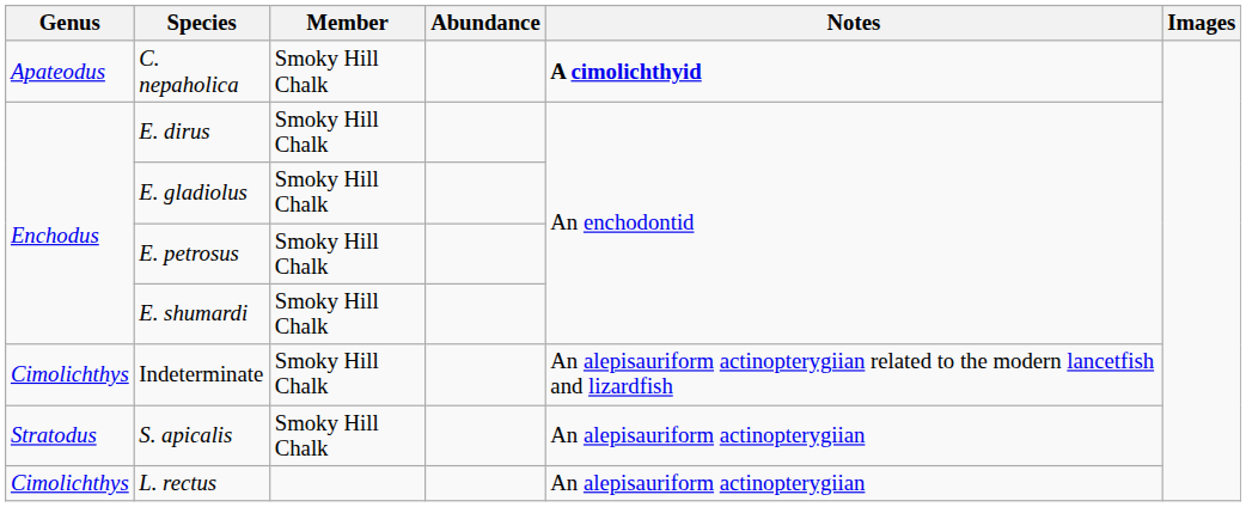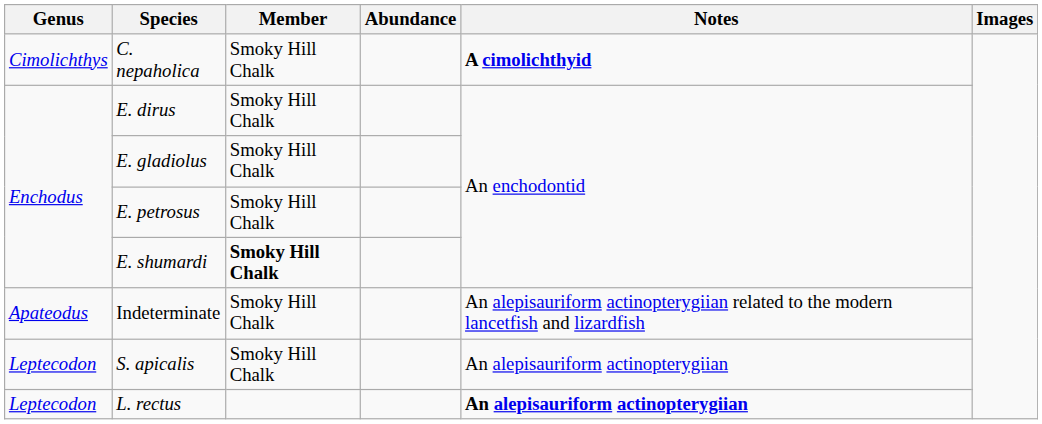 <table class="wikitable" style="margin:auto; width:100%;">
 <tr>
 <th>Genus</th>
 <th>Species</th>
 <th>Member</th>
 <th>Abundance</th>
 <th>Notes</th>
 <th>Images</th>
 </tr>
 <tr>
-<td><em><a href='#'>Apateodus</a></em></td>
+<td><em><a href='#'>Cimolichthys</a></em></td>
 <td><em>C. nepaholica</em></td>
 <td>Smoky Hill Chalk</td>
 <td></td>
 <td><strong>A <a href='#'>cimolichthyid</a></strong></td>
 <td rowspan=8><br></td>
 </tr>
 <tr>
 <td rowspan=4><br><em><a href='#'>Enchodus</a></em></td>
 <td><em>E. dirus</em></td>
 <td>Smoky Hill Chalk</td>
 <td></td>
 <td rowspan=4>An <a href='#'>enchodontid</a></td>
 </tr>
 <tr>
 <td><em>E. gladiolus</em></td>
 <td>Smoky Hill Chalk</td>
 <td></td>
 </tr>
 <tr>
 <td><em>E. petrosus</em></td>
 <td>Smoky Hill Chalk</td>
 <td></td>
 </tr>
 <tr>
 <td><em>E. shumardi</em></td>
-<td>Smoky Hill Chalk</td>
+<td><strong>Smoky Hill Chalk</strong></td>
 <td></td>
 </tr>
 <tr>
-<td><em><a href='#'>Cimolichthys</a></em></td>
+<td><em><a href='#'>Apateodus</a></em></td>
 <td>Indeterminate</td>
 <td>Smoky Hill Chalk</td>
 <td></td>
 <td>An <a href='#'>alepisauriform</a> <a href='#'>actinopterygiian</a> related to the modern <a href='#'>lancetfish</a> and <a href='#'>lizardfish</a></td>
 </tr>
 <tr>
-<td><em><a href='#'>Stratodus</a></em></td>
+<td><em><a href='#'>Leptecodon</a></em></td>
 <td><em>S. apicalis</em></td>
 <td>Smoky Hill Chalk</td>
 <td></td>
 <td>An <a href='#'>alepisauriform</a> <a href='#'>actinopterygiian</a></td>
 </tr>
 <tr>
-<td><em><a href='#'>Cimolichthys</a></em></td>
+<td><em><a href='#'>Leptecodon</a></em></td>
 <td><em>L. rectus</em></td>
 <td></td>
 <td></td>
-<td>An <a href='#'>alepisauriform</a> <a href='#'>actinopterygiian</a></td>
+<td><strong>An <a href='#'>alepisauriform</a> <a href='#'>actinopterygiian</a></strong></td>
 </tr>
 </table>
